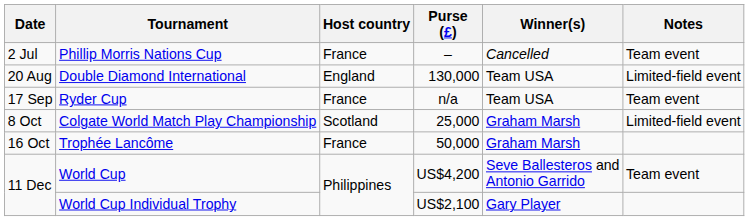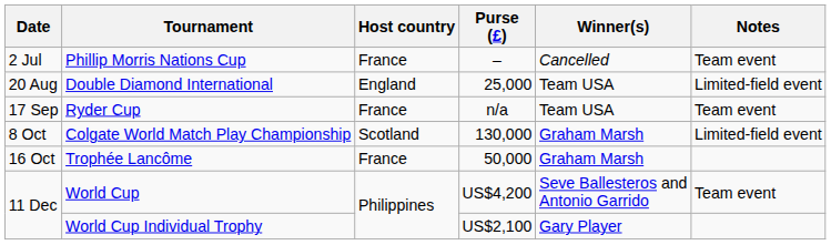 <table class="wikitable" style="font-size:95%">
 <tr>
 <th>Date</th>
 <th>Tournament</th>
 <th>Host country</th>
 <th>Purse<br>(<a href='#'>£</a>)</th>
 <th>Winner(s)</th>
 <th>Notes</th>
 </tr>
 <tr>
 <td>2 Jul</td>
 <td><a href='#'>Phillip Morris Nations Cup</a></td>
 <td>France</td>
 <td align=center>–</td>
 <td><em>Cancelled</em></td>
 <td>Team event</td>
 </tr>
 <tr>
 <td>20 Aug</td>
 <td><a href='#'>Double Diamond International</a></td>
 <td>England</td>
-<td align=right>130,000</td>
+<td align=right>25,000</td>
 <td> Team USA</td>
 <td>Limited-field event</td>
 </tr>
 <tr>
 <td>17 Sep</td>
 <td><a href='#'>Ryder Cup</a></td>
 <td>France</td>
 <td align=center>n/a</td>
 <td> Team USA</td>
 <td>Team event</td>
 </tr>
 <tr>
 <td>8 Oct</td>
 <td><a href='#'>Colgate World Match Play Championship</a></td>
 <td>Scotland</td>
-<td align=right>25,000</td>
+<td align=right>130,000</td>
 <td> <a href='#'>Graham Marsh</a></td>
 <td>Limited-field event</td>
 </tr>
 <tr>
 <td>16 Oct</td>
 <td><a href='#'>Trophée Lancôme</a></td>
 <td>France</td>
 <td align=right>50,000</td>
 <td> <a href='#'>Graham Marsh</a></td>
 <td></td>
 </tr>
 <tr>
 <td rowspan=2>11 Dec</td>
 <td><a href='#'>World Cup</a></td>
 <td rowspan=2>Philippines</td>
 <td align=right>US$4,200</td>
 <td> <a href='#'>Seve Ballesteros</a> and<br> <a href='#'>Antonio Garrido</a></td>
 <td>Team event</td>
 </tr>
 <tr>
 <td><a href='#'>World Cup Individual Trophy</a></td>
 <td align=right>US$2,100</td>
 <td> <a href='#'>Gary Player</a></td>
 <td></td>
 </tr>
 </table>
